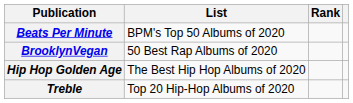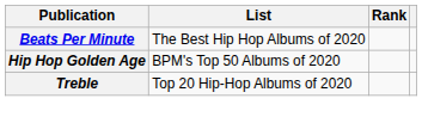 <table class="wikitable sortable plainrowheaders" style="border:none; margin:0;">
 <tr>
 <th scope="col">Publication</th>
 <th scope="col" class="unsortable">List</th>
 <th scope="col" data-sort-type="number">Rank</th>
 <th scope="col" class="unsortable"></th>
 </tr>
 <tr>
 <th scope="row"><em><a href='#'>Beats Per Minute</a></em></th>
-<td>BPM's Top 50 Albums of 2020</td>
-<td></td>
-<td></td>
-</tr>
-<tr>
-<th scope="row"><em><a href='#'>BrooklynVegan</a></em></th>
-<td>50 Best Rap Albums of 2020</td>
+<td>The Best Hip Hop Albums of 2020</td>
 <td></td>
 <td></td>
 </tr>
 <tr>
 <th scope="row"><em>Hip Hop Golden Age</em></th>
-<td>The Best Hip Hop Albums of 2020</td>
+<td>BPM's Top 50 Albums of 2020</td>
 <td></td>
 <td></td>
 </tr>
 <tr>
 <th scope="row"><em>Treble</em></th>
 <td>Top 20 Hip-Hop Albums of 2020</td>
 <td></td>
 <td></td>
 </tr>
 </table>
